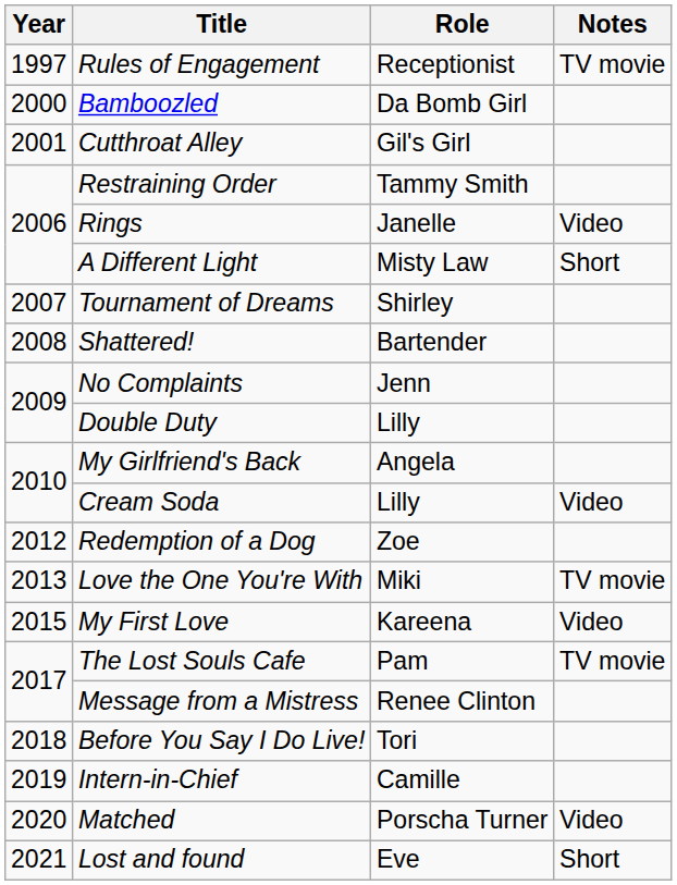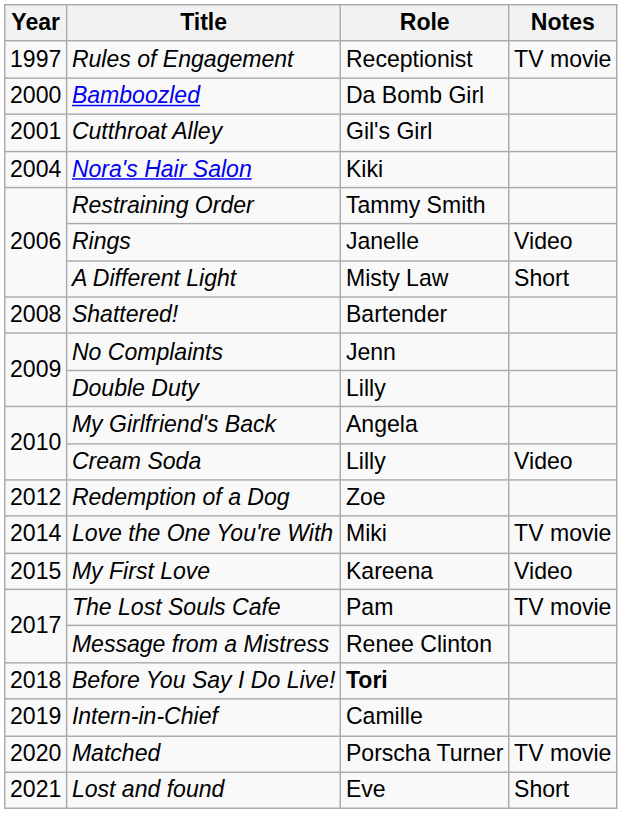 <table class="wikitable sortable">
 <tr>
 <th>Year</th>
 <th>Title</th>
 <th>Role</th>
 <th class="unsortable">Notes</th>
 </tr>
 <tr>
 <td>1997</td>
 <td><em>Rules of Engagement</em></td>
 <td>Receptionist</td>
 <td>TV movie</td>
 </tr>
 <tr>
 <td>2000</td>
 <td><em><a href='#'>Bamboozled</a></em></td>
 <td>Da Bomb Girl</td>
 <td></td>
 </tr>
 <tr>
 <td>2001</td>
 <td><em>Cutthroat Alley</em></td>
 <td>Gil's Girl</td>
 <td></td>
 </tr>
 <tr>
+<td>2004</td>
+<td><em><a href='#'>Nora's Hair Salon</a></em></td>
+<td>Kiki</td>
+<td></td>
+</tr>
+<tr>
 <td rowspan=3>2006</td>
 <td><em>Restraining Order</em></td>
 <td>Tammy Smith</td>
 <td></td>
 </tr>
 <tr>
 <td><em>Rings</em></td>
 <td>Janelle</td>
 <td>Video</td>
 </tr>
 <tr>
 <td><em>A Different Light</em></td>
 <td>Misty Law</td>
 <td>Short</td>
-</tr>
-<tr>
-<td>2007</td>
-<td><em>Tournament of Dreams</em></td>
-<td>Shirley</td>
-<td></td>
 </tr>
 <tr>
 <td>2008</td>
 <td><em>Shattered!</em></td>
 <td>Bartender</td>
 <td></td>
 </tr>
 <tr>
 <td rowspan=2>2009</td>
 <td><em>No Complaints</em></td>
 <td>Jenn</td>
 <td></td>
 </tr>
 <tr>
 <td><em>Double Duty</em></td>
 <td>Lilly</td>
 <td></td>
 </tr>
 <tr>
 <td rowspan=2>2010</td>
 <td><em>My Girlfriend's Back</em></td>
 <td>Angela</td>
 <td></td>
 </tr>
 <tr>
 <td><em>Cream Soda</em></td>
 <td>Lilly</td>
 <td>Video</td>
 </tr>
 <tr>
 <td>2012</td>
 <td><em>Redemption of a Dog</em></td>
 <td>Zoe</td>
 <td></td>
 </tr>
 <tr>
-<td>2013</td>
+<td>2014</td>
 <td><em>Love the One You're With</em></td>
 <td>Miki</td>
 <td>TV movie</td>
 </tr>
 <tr>
 <td>2015</td>
 <td><em>My First Love</em></td>
 <td>Kareena</td>
 <td>Video</td>
 </tr>
 <tr>
 <td rowspan=2>2017</td>
 <td><em>The Lost Souls Cafe</em></td>
 <td>Pam</td>
 <td>TV movie</td>
 </tr>
 <tr>
 <td><em>Message from a Mistress</em></td>
 <td>Renee Clinton</td>
 <td></td>
 </tr>
 <tr>
 <td>2018</td>
 <td><em>Before You Say I Do Live!</em></td>
-<td>Tori</td>
+<td><strong>Tori</strong></td>
 <td></td>
 </tr>
 <tr>
 <td>2019</td>
 <td><em>Intern-in-Chief</em></td>
 <td>Camille</td>
 <td></td>
 </tr>
 <tr>
 <td>2020</td>
 <td><em>Matched</em></td>
 <td>Porscha Turner</td>
-<td>Video</td>
+<td>TV movie</td>
 </tr>
 <tr>
 <td>2021</td>
 <td><em>Lost and found</em></td>
 <td>Eve</td>
 <td>Short</td>
 </tr>
 </table>
